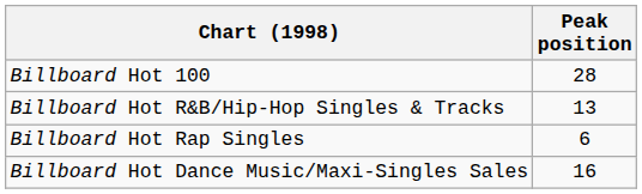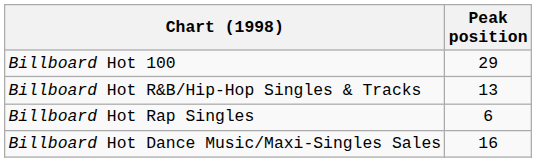 <table class="wikitable">
 <tr>
 <th>Chart (1998)</th>
 <th>Peak<br>position</th>
 </tr>
 <tr>
 <td><em>Billboard</em> Hot 100</td>
-<td align="center">28</td>
+<td align="center">29</td>
 </tr>
 <tr>
 <td><em>Billboard</em> Hot R&B/Hip-Hop Singles & Tracks</td>
 <td align="center">13</td>
 </tr>
 <tr>
 <td><em>Billboard</em> Hot Rap Singles</td>
 <td align="center">6</td>
 </tr>
 <tr>
 <td><em>Billboard</em> Hot Dance Music/Maxi-Singles Sales</td>
 <td align="center">16</td>
 </tr>
 </table>
